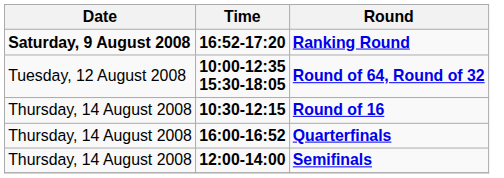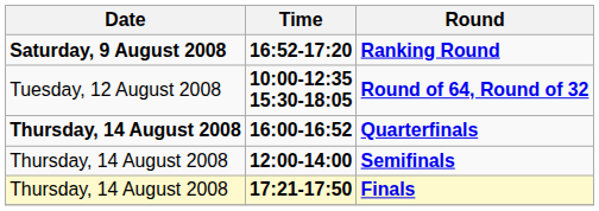 <table class="wikitable">
 <tr>
 <th>Date</th>
 <th>Time</th>
 <th>Round</th>
 </tr>
 <tr>
 <td><strong>Saturday, 9 August 2008</strong></td>
 <td><strong>16:52-17:20</strong></td>
 <td><strong><a href='#'>Ranking Round</a></strong></td>
 </tr>
 <tr>
 <td>Tuesday, 12 August 2008</td>
 <td><strong>10:00-12:35<br>15:30-18:05</strong></td>
 <td><strong> <a href='#'>Round of 64, Round of 32</a></strong></td>
 </tr>
 <tr>
-<td>Thursday, 14 August 2008</td>
-<td><strong>10:30-12:15</strong></td>
-<td><strong>  <a href='#'>Round of 16</a></strong></td>
-</tr>
-<tr>
-<td>Thursday, 14 August 2008</td>
+<td><strong>Thursday, 14 August 2008</strong></td>
 <td><strong>16:00-16:52</strong></td>
 <td><strong>  <a href='#'>Quarterfinals</a></strong></td>
 </tr>
 <tr>
 <td>Thursday, 14 August 2008</td>
 <td><strong>12:00-14:00</strong></td>
 <td><strong>  <a href='#'>Semifinals</a></strong></td>
 </tr>
 <tr>
+<td style=background:lemonchiffon>Thursday, 14 August 2008</td>
+<td style=background:lemonchiffon><strong>17:21-17:50</strong></td>
+<td style=background:lemonchiffon><strong>  <a href='#'>Finals</a></strong></td>
+</tr>
+<tr>
 </tr>
 </table>
